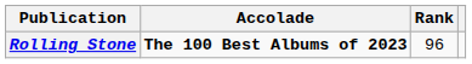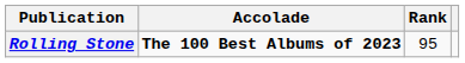 <table class="wikitable sortable plainrowheaders">
 <tr>
 <th scope="col">Publication</th>
 <th scope="col">Accolade</th>
 <th scope="col">Rank</th>
 <th scope="col" class="unsortable"></th>
 </tr>
 <tr>
 <th scope="row"><em><a href='#'>Rolling Stone</a></em></th>
 <td><strong>The 100 Best Albums of 2023</strong></td>
-<td style="text-align:center;">96</td>
+<td style="text-align:center;">95</td>
 <td></td>
 </tr>
 </table>
